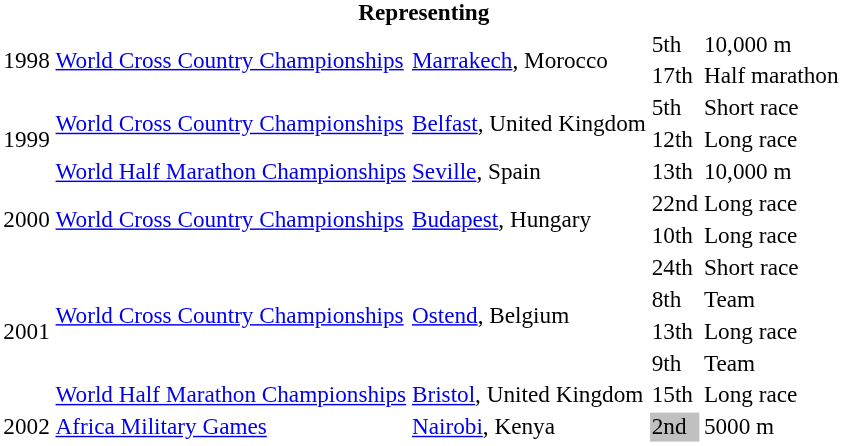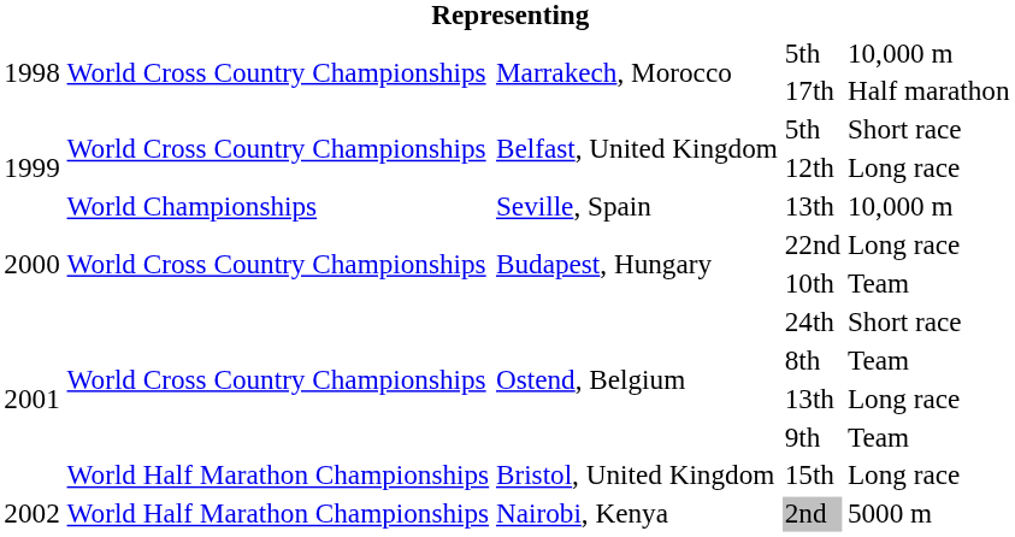 <table>
 <tr>
 <th colspan="6">Representing </th>
 </tr>
 <tr>
 <td rowspan=2>1998</td>
 <td rowspan=2><a href='#'>World Cross Country Championships</a></td>
 <td rowspan=2><a href='#'>Marrakech</a>, Morocco</td>
 <td>5th</td>
 <td>10,000 m</td>
 <td></td>
 </tr>
 <tr>
 <td>17th</td>
 <td>Half marathon</td>
 <td></td>
 </tr>
 <tr>
 <td rowspan=3>1999</td>
 <td rowspan=2><a href='#'>World Cross Country Championships</a></td>
 <td rowspan=2><a href='#'>Belfast</a>, United Kingdom</td>
 <td>5th</td>
 <td>Short race</td>
 <td></td>
 </tr>
 <tr>
 <td>12th</td>
 <td>Long race</td>
 <td></td>
 </tr>
 <tr>
-<td><a href='#'>World Half Marathon Championships</a></td>
+<td><a href='#'>World Championships</a></td>
 <td><a href='#'>Seville</a>, Spain</td>
 <td>13th</td>
 <td>10,000 m</td>
 <td></td>
 </tr>
 <tr>
 <td rowspan=2>2000</td>
 <td rowspan=2><a href='#'>World Cross Country Championships</a></td>
 <td rowspan=2><a href='#'>Budapest</a>, Hungary</td>
 <td>22nd</td>
 <td>Long race</td>
 <td></td>
 </tr>
 <tr>
 <td>10th</td>
-<td>Long race</td>
+<td>Team</td>
 <td></td>
 </tr>
 <tr>
 <td rowspan=5>2001</td>
 <td rowspan=4><a href='#'>World Cross Country Championships</a></td>
 <td rowspan=4><a href='#'>Ostend</a>, Belgium</td>
 <td>24th</td>
 <td>Short race</td>
 <td></td>
 </tr>
 <tr>
 <td>8th</td>
 <td>Team</td>
 <td></td>
 </tr>
 <tr>
 <td>13th</td>
 <td>Long race</td>
 <td></td>
 </tr>
 <tr>
 <td>9th</td>
 <td>Team</td>
 <td></td>
 </tr>
 <tr>
 <td><a href='#'>World Half Marathon Championships</a></td>
 <td><a href='#'>Bristol</a>, United Kingdom</td>
 <td>15th</td>
 <td>Long race</td>
 <td></td>
 </tr>
 <tr>
 <td>2002</td>
-<td><a href='#'>Africa Military Games</a></td>
+<td><a href='#'>World Half Marathon Championships</a></td>
 <td><a href='#'>Nairobi</a>, Kenya</td>
 <td bgcolor=silver>2nd</td>
 <td>5000 m</td>
 </tr>
 </table>
